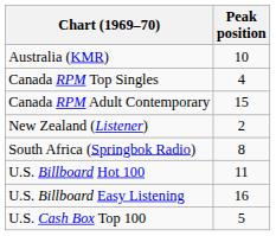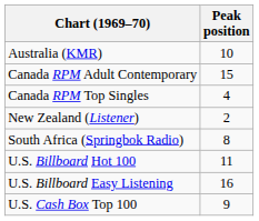 <table class="wikitable sortable">
 <tr>
 <th align="left">Chart (1969–70)</th>
 <th align="left">Peak<br>position</th>
 </tr>
 <tr>
 <td>Australia (<a href='#'>KMR</a>)</td>
 <td style="text-align:center;">10</td>
 </tr>
 <tr>
+<td>Canada <a href='#'><em>RPM</em></a> Adult Contemporary</td>
+<td style="text-align:center;">15</td>
+</tr>
+<tr>
 <td>Canada <a href='#'><em>RPM</em></a> Top Singles</td>
 <td style="text-align:center;">4</td>
-</tr>
-<tr>
-<td>Canada <a href='#'><em>RPM</em></a> Adult Contemporary</td>
-<td style="text-align:center;">15</td>
 </tr>
 <tr>
 <td>New Zealand (<em><a href='#'>Listener</a></em>)</td>
 <td style="text-align:center;">2</td>
 </tr>
 <tr>
 <td>South Africa (<a href='#'>Springbok Radio</a>)</td>
 <td style="text-align:center;">8</td>
 </tr>
 <tr>
 <td>U.S. <em><a href='#'>Billboard</a></em> <a href='#'>Hot 100</a></td>
 <td style="text-align:center;">11</td>
 </tr>
 <tr>
 <td>U.S. <em>Billboard</em> <a href='#'>Easy Listening</a></td>
 <td align="center">16</td>
 </tr>
 <tr>
 <td>U.S. <em><a href='#'>Cash Box</a></em> Top 100</td>
-<td style="text-align:center;">5</td>
+<td style="text-align:center;">9</td>
 </tr>
 </table>
